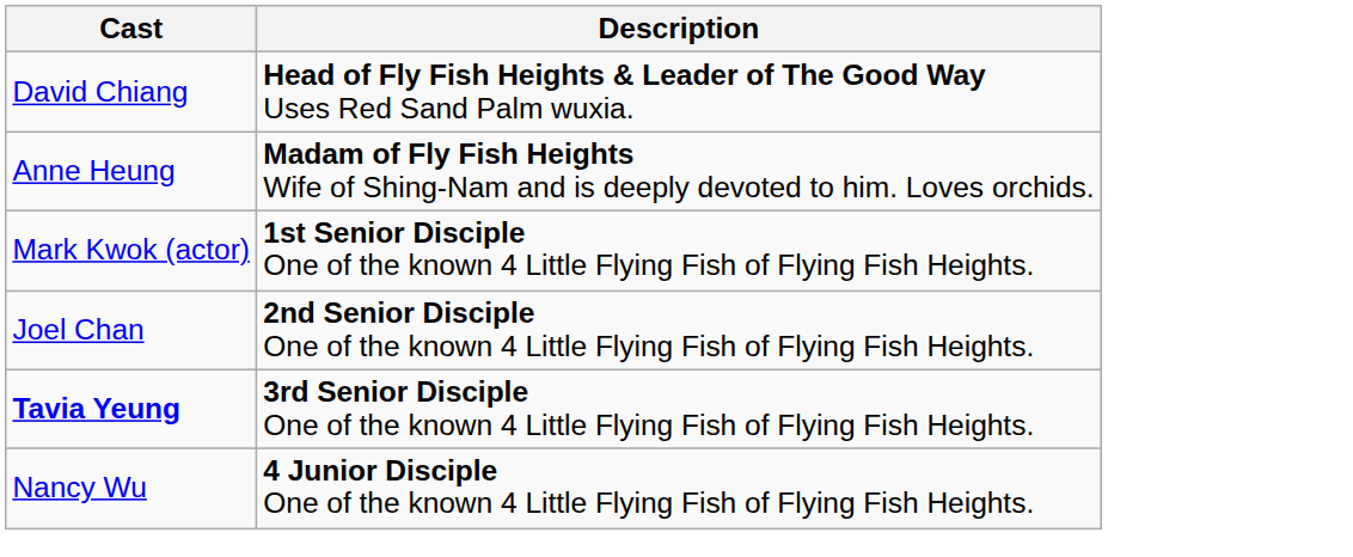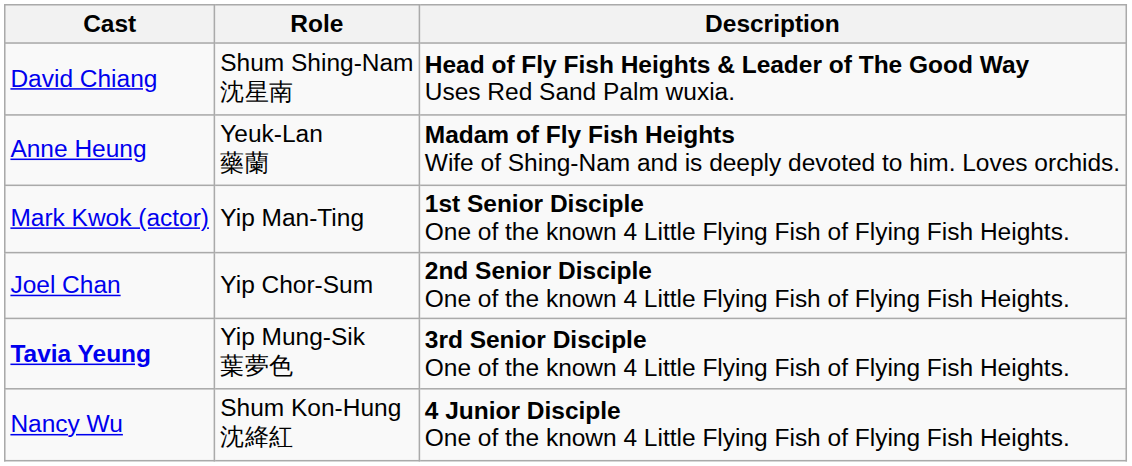 <table class="wikitable">
 <tr>
 <th>Cast</th>
+<th>Role</th>
 <th>Description</th>
 </tr>
 <tr>
 <td><a href='#'>David Chiang</a></td>
+<td>Shum Shing-Nam<br> 沈星南</td>
 <td><strong>Head of Fly Fish Heights & Leader of The Good Way</strong><br>Uses Red Sand Palm wuxia.</td>
 </tr>
 <tr>
 <td><a href='#'>Anne Heung</a></td>
+<td>Yeuk-Lan<br> 藥蘭</td>
 <td><strong>Madam of Fly Fish Heights</strong><br>Wife of Shing-Nam and is deeply devoted to him. Loves orchids.</td>
 </tr>
 <tr>
 <td><a href='#'>Mark Kwok (actor)</a></td>
+<td>Yip Man-Ting</td>
 <td><strong>1st Senior Disciple</strong><br>One of the known 4 Little Flying Fish of Flying Fish Heights.</td>
 </tr>
 <tr>
 <td><a href='#'>Joel Chan</a></td>
+<td>Yip Chor-Sum</td>
 <td><strong>2nd Senior Disciple</strong><br>One of the known 4 Little Flying Fish of Flying Fish Heights.</td>
 </tr>
 <tr>
 <td><strong><a href='#'>Tavia Yeung</a></strong></td>
+<td>Yip Mung-Sik <br> 葉夢色</td>
 <td><strong>3rd Senior Disciple</strong><br>One of the known 4 Little Flying Fish of Flying Fish Heights.</td>
 </tr>
 <tr>
 <td><a href='#'>Nancy Wu</a></td>
+<td>Shum Kon-Hung <br>沈絳紅</td>
 <td><strong>4 Junior Disciple</strong><br>One of the known 4 Little Flying Fish of Flying Fish Heights.</td>
 </tr>
 </table>
